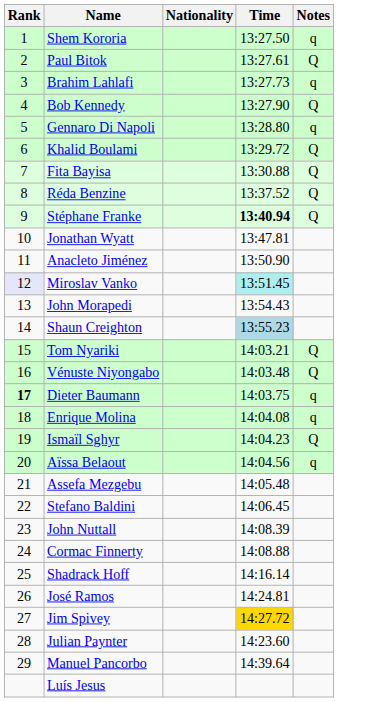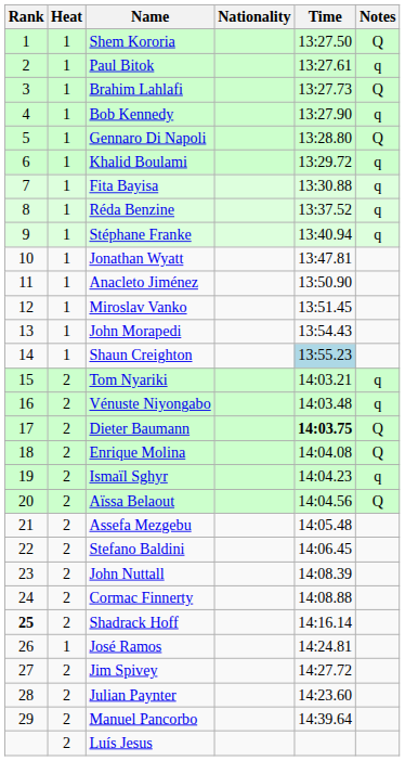 <table class="wikitable sortable" style="text-align:center">
 <tr>
 <th>Rank</th>
+<th>Heat</th>
 <th>Name</th>
 <th>Nationality</th>
 <th>Time</th>
 <th>Notes</th>
 </tr>
 <tr bgcolor=ccffcc>
 <td>1</td>
+<td>1</td>
 <td align=left><a href='#'>Shem Kororia</a></td>
 <td align=left></td>
 <td>13:27.50</td>
+<td>Q</td>
+</tr>
+<tr bgcolor=ccffcc>
+<td>2</td>
+<td>1</td>
+<td align=left><a href='#'>Paul Bitok</a></td>
+<td align=left></td>
+<td>13:27.61</td>
 <td>q</td>
 </tr>
 <tr bgcolor=ccffcc>
-<td>2</td>
-<td align=left><a href='#'>Paul Bitok</a></td>
+<td>3</td>
+<td>1</td>
+<td align=left><a href='#'>Brahim Lahlafi</a></td>
 <td align=left></td>
-<td>13:27.61</td>
+<td>13:27.73</td>
 <td>Q</td>
 </tr>
 <tr bgcolor=ccffcc>
-<td>3</td>
-<td align=left><a href='#'>Brahim Lahlafi</a></td>
+<td>4</td>
+<td>1</td>
+<td align=left><a href='#'>Bob Kennedy</a></td>
 <td align=left></td>
-<td>13:27.73</td>
+<td>13:27.90</td>
 <td>q</td>
 </tr>
 <tr bgcolor=ccffcc>
-<td>4</td>
-<td align=left><a href='#'>Bob Kennedy</a></td>
+<td>5</td>
+<td>1</td>
+<td align=left><a href='#'>Gennaro Di Napoli</a></td>
 <td align=left></td>
-<td>13:27.90</td>
+<td>13:28.80</td>
 <td>Q</td>
 </tr>
 <tr bgcolor=ccffcc>
-<td>5</td>
-<td align=left><a href='#'>Gennaro Di Napoli</a></td>
-<td align=left></td>
-<td>13:28.80</td>
-<td>q</td>
-</tr>
-<tr bgcolor=ccffcc>
 <td>6</td>
+<td>1</td>
 <td align=left><a href='#'>Khalid Boulami</a></td>
 <td align=left></td>
 <td>13:29.72</td>
-<td>Q</td>
+<td>q</td>
 </tr>
 <tr bgcolor=ddffdd>
 <td>7</td>
+<td>1</td>
 <td align=left><a href='#'>Fita Bayisa</a></td>
 <td align=left></td>
 <td>13:30.88</td>
-<td>Q</td>
+<td>q</td>
 </tr>
 <tr bgcolor=ddffdd>
 <td>8</td>
+<td>1</td>
 <td align=left><a href='#'>Réda Benzine</a></td>
 <td align=left></td>
 <td>13:37.52</td>
-<td>Q</td>
+<td>q</td>
 </tr>
 <tr bgcolor=ddffdd>
 <td>9</td>
+<td>1</td>
 <td align=left><a href='#'>Stéphane Franke</a></td>
 <td align=left></td>
-<td><strong>13:40.94</strong></td>
-<td>Q</td>
+<td>13:40.94</td>
+<td>q</td>
 </tr>
 <tr>
 <td>10</td>
+<td>1</td>
 <td align=left><a href='#'>Jonathan Wyatt</a></td>
 <td align=left></td>
 <td>13:47.81</td>
 <td></td>
 </tr>
 <tr>
 <td>11</td>
+<td>1</td>
 <td align=left><a href='#'>Anacleto Jiménez</a></td>
 <td align=left></td>
 <td>13:50.90</td>
 <td></td>
 </tr>
 <tr>
-<td style="background: lavender;">12</td>
+<td>12</td>
+<td>1</td>
 <td align=left><a href='#'>Miroslav Vanko</a></td>
 <td align=left></td>
-<td style="background: paleturquoise;">13:51.45</td>
+<td>13:51.45</td>
 <td></td>
 </tr>
 <tr>
 <td>13</td>
+<td>1</td>
 <td align=left><a href='#'>John Morapedi</a></td>
 <td align=left></td>
 <td>13:54.43</td>
 <td></td>
 </tr>
 <tr>
 <td>14</td>
+<td>1</td>
 <td align=left><a href='#'>Shaun Creighton</a></td>
 <td align=left></td>
 <td style="background: lightblue;">13:55.23</td>
 <td></td>
 </tr>
 <tr bgcolor=ccffcc>
 <td>15</td>
+<td>2</td>
 <td align=left><a href='#'>Tom Nyariki</a></td>
 <td align=left></td>
 <td>14:03.21</td>
+<td>q</td>
+</tr>
+<tr bgcolor=ccffcc>
+<td>16</td>
+<td>2</td>
+<td align=left><a href='#'>Vénuste Niyongabo</a></td>
+<td align=left></td>
+<td>14:03.48</td>
+<td>q</td>
+</tr>
+<tr bgcolor=ccffcc>
+<td>17</td>
+<td>2</td>
+<td align=left><a href='#'>Dieter Baumann</a></td>
+<td align=left></td>
+<td><strong>14:03.75</strong></td>
 <td>Q</td>
 </tr>
 <tr bgcolor=ccffcc>
-<td>16</td>
-<td align=left><a href='#'>Vénuste Niyongabo</a></td>
+<td>18</td>
+<td>2</td>
+<td align=left><a href='#'>Enrique Molina</a></td>
 <td align=left></td>
-<td>14:03.48</td>
+<td>14:04.08</td>
 <td>Q</td>
 </tr>
 <tr bgcolor=ccffcc>
-<td><strong>17</strong></td>
-<td align=left><a href='#'>Dieter Baumann</a></td>
+<td>19</td>
+<td>2</td>
+<td align=left><a href='#'>Ismaïl Sghyr</a></td>
 <td align=left></td>
-<td>14:03.75</td>
+<td>14:04.23</td>
 <td>q</td>
 </tr>
 <tr bgcolor=ccffcc>
-<td>18</td>
-<td align=left><a href='#'>Enrique Molina</a></td>
-<td align=left></td>
-<td>14:04.08</td>
-<td>q</td>
-</tr>
-<tr bgcolor=ccffcc>
-<td>19</td>
-<td align=left><a href='#'>Ismaïl Sghyr</a></td>
-<td align=left></td>
-<td>14:04.23</td>
-<td>Q</td>
-</tr>
-<tr bgcolor=ccffcc>
 <td>20</td>
+<td>2</td>
 <td align=left><a href='#'>Aïssa Belaout</a></td>
 <td align=left></td>
 <td>14:04.56</td>
-<td>q</td>
+<td>Q</td>
 </tr>
 <tr>
 <td>21</td>
+<td>2</td>
 <td align=left><a href='#'>Assefa Mezgebu</a></td>
 <td align=left></td>
 <td>14:05.48</td>
 <td></td>
 </tr>
 <tr>
 <td>22</td>
+<td>2</td>
 <td align=left><a href='#'>Stefano Baldini</a></td>
 <td align=left></td>
 <td>14:06.45</td>
 <td></td>
 </tr>
 <tr>
 <td>23</td>
+<td>2</td>
 <td align=left><a href='#'>John Nuttall</a></td>
 <td align=left></td>
 <td>14:08.39</td>
 <td></td>
 </tr>
 <tr>
 <td>24</td>
+<td>2</td>
 <td align=left><a href='#'>Cormac Finnerty</a></td>
 <td align=left></td>
 <td>14:08.88</td>
 <td></td>
 </tr>
 <tr>
-<td>25</td>
+<td><strong>25</strong></td>
+<td>2</td>
 <td align=left><a href='#'>Shadrack Hoff</a></td>
 <td align=left></td>
 <td>14:16.14</td>
 <td></td>
 </tr>
 <tr>
 <td>26</td>
+<td>1</td>
 <td align=left><a href='#'>José Ramos</a></td>
 <td align=left></td>
 <td>14:24.81</td>
 <td></td>
 </tr>
 <tr>
 <td>27</td>
+<td>2</td>
 <td align=left><a href='#'>Jim Spivey</a></td>
 <td align=left></td>
-<td style="background: gold;">14:27.72</td>
+<td>14:27.72</td>
 <td></td>
 </tr>
 <tr>
 <td>28</td>
+<td>2</td>
 <td align=left><a href='#'>Julian Paynter</a></td>
 <td align=left></td>
 <td>14:23.60</td>
 <td></td>
 </tr>
 <tr>
 <td>29</td>
+<td>2</td>
 <td align=left><a href='#'>Manuel Pancorbo</a></td>
 <td align=left></td>
 <td>14:39.64</td>
 <td></td>
 </tr>
 <tr>
 <td></td>
+<td>2</td>
 <td align=left><a href='#'>Luís Jesus</a></td>
 <td align=left></td>
 <td></td>
 <td></td>
 </tr>
 </table>
